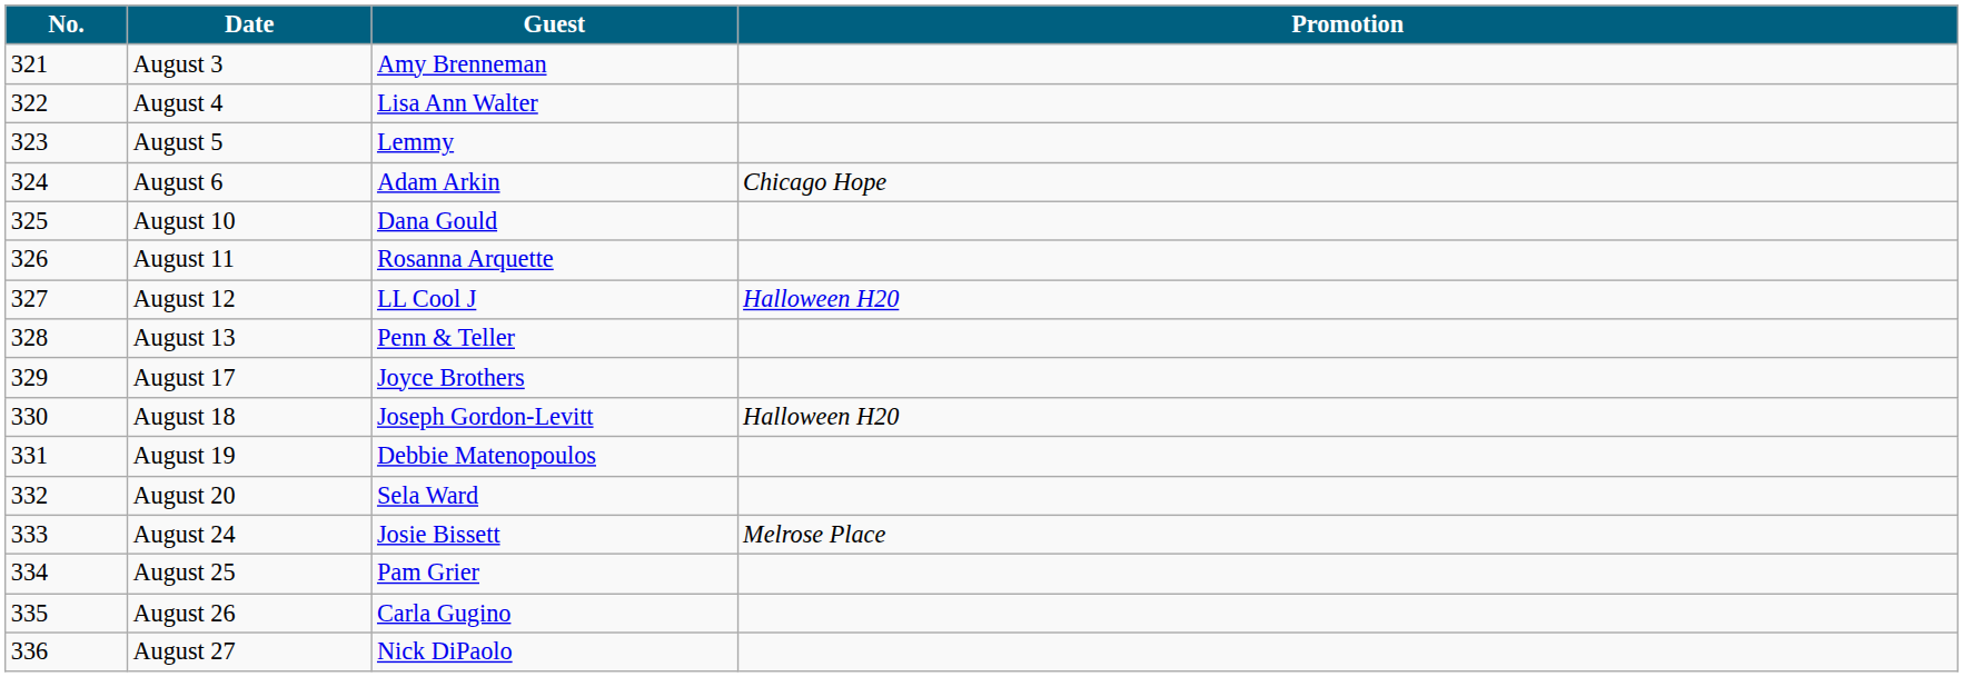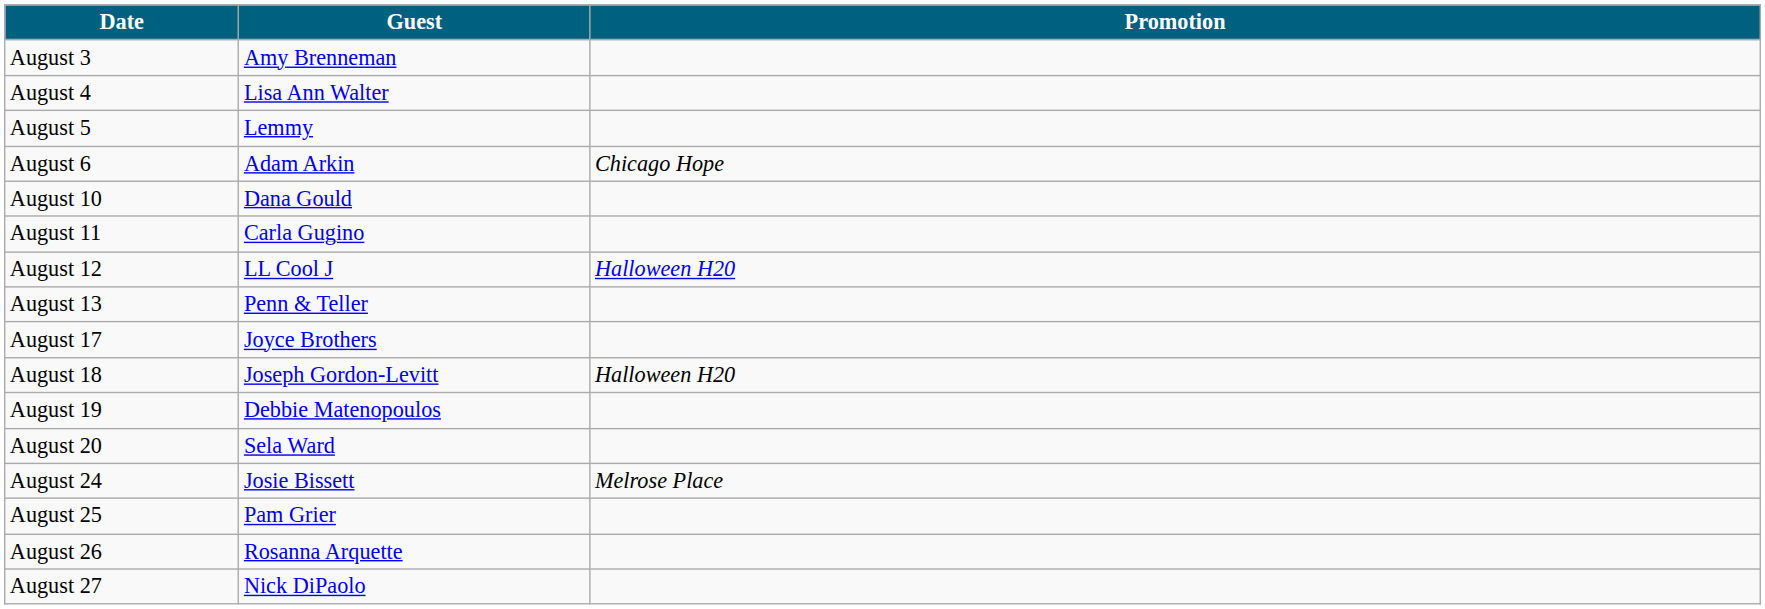 <table class="wikitable" width="100%">
 <tr>
-<th width="5%" style="background:#006080; color:#FFFFFF"><abbr>No.</abbr></th>
 <th width="10%" style="background:#006080; color:#FFFFFF">Date</th>
 <th width="15%" style="background:#006080; color:#FFFFFF">Guest</th>
 <th width="50%" style="background:#006080; color:#FFFFFF">Promotion</th>
 </tr>
 <tr>
-<td>321</td>
 <td>August 3</td>
 <td><a href='#'>Amy Brenneman</a></td>
 <td></td>
 </tr>
 <tr>
-<td>322</td>
 <td>August 4</td>
 <td><a href='#'>Lisa Ann Walter</a></td>
 <td></td>
 </tr>
 <tr>
-<td>323</td>
 <td>August 5</td>
 <td><a href='#'>Lemmy</a></td>
 <td></td>
 </tr>
 <tr>
-<td>324</td>
 <td>August 6</td>
 <td><a href='#'>Adam Arkin</a></td>
 <td><em>Chicago Hope</em></td>
 </tr>
 <tr>
-<td>325</td>
 <td>August 10</td>
 <td><a href='#'>Dana Gould</a></td>
 <td></td>
 </tr>
 <tr>
-<td>326</td>
 <td>August 11</td>
-<td><a href='#'>Rosanna Arquette</a></td>
+<td><a href='#'>Carla Gugino</a></td>
 <td></td>
 </tr>
 <tr>
-<td>327</td>
 <td>August 12</td>
 <td><a href='#'>LL Cool J</a></td>
 <td><em><a href='#'>Halloween H20</a></em></td>
 </tr>
 <tr>
-<td>328</td>
 <td>August 13</td>
 <td><a href='#'>Penn & Teller</a></td>
 <td></td>
 </tr>
 <tr>
-<td>329</td>
 <td>August 17</td>
 <td><a href='#'>Joyce Brothers</a></td>
 <td></td>
 </tr>
 <tr>
-<td>330</td>
 <td>August 18</td>
 <td><a href='#'>Joseph Gordon-Levitt</a></td>
 <td><em>Halloween H20</em></td>
 </tr>
 <tr>
-<td>331</td>
 <td>August 19</td>
 <td><a href='#'>Debbie Matenopoulos</a></td>
 <td></td>
 </tr>
 <tr>
-<td>332</td>
 <td>August 20</td>
 <td><a href='#'>Sela Ward</a></td>
 <td></td>
 </tr>
 <tr>
-<td>333</td>
 <td>August 24</td>
 <td><a href='#'>Josie Bissett</a></td>
 <td><em>Melrose Place</em></td>
 </tr>
 <tr>
-<td>334</td>
 <td>August 25</td>
 <td><a href='#'>Pam Grier</a></td>
 <td></td>
 </tr>
 <tr>
-<td>335</td>
 <td>August 26</td>
-<td><a href='#'>Carla Gugino</a></td>
+<td><a href='#'>Rosanna Arquette</a></td>
 <td></td>
 </tr>
 <tr>
-<td>336</td>
 <td>August 27</td>
 <td><a href='#'>Nick DiPaolo</a></td>
 <td></td>
 </tr>
 </table>
